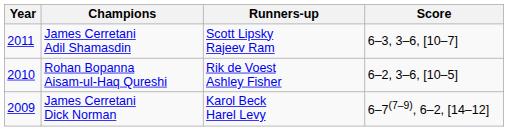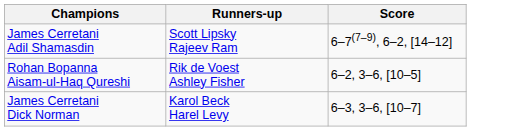 <table class="wikitable">
 <tr>
-<th style="width:40px">Year</th>
 <th style="width:200px">Champions</th>
 <th style="width:200px">Runners-up</th>
 <th style="width:170px" class="unsortable">Score</th>
 </tr>
 <tr>
-<td><a href='#'>2011</a></td>
 <td> <a href='#'>James Cerretani</a><br> <a href='#'>Adil Shamasdin</a></td>
 <td> <a href='#'>Scott Lipsky</a><br> <a href='#'>Rajeev Ram</a></td>
-<td>6–3, 3–6, [10–7]</td>
+<td>6–7<sup>(7–9)</sup>, 6–2, [14–12]</td>
 </tr>
 <tr>
-<td><a href='#'>2010</a></td>
 <td> <a href='#'>Rohan Bopanna</a><br> <a href='#'>Aisam-ul-Haq Qureshi</a></td>
 <td> <a href='#'>Rik de Voest</a><br> <a href='#'>Ashley Fisher</a></td>
 <td>6–2, 3–6, [10–5]</td>
 </tr>
 <tr>
-<td><a href='#'>2009</a></td>
 <td> <a href='#'>James Cerretani</a><br> <a href='#'>Dick Norman</a></td>
 <td> <a href='#'>Karol Beck</a><br> <a href='#'>Harel Levy</a></td>
-<td>6–7<sup>(7–9)</sup>, 6–2, [14–12]</td>
+<td>6–3, 3–6, [10–7]</td>
 </tr>
 </table>
